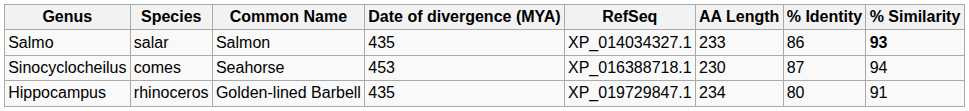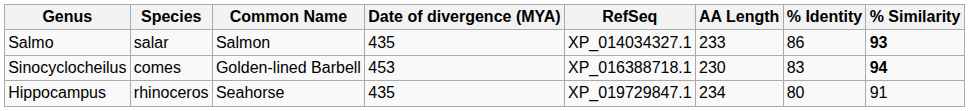 <table class="wikitable">
 <tr>
 <th>Genus</th>
 <th>Species</th>
 <th>Common Name</th>
 <th>Date of divergence (MYA)</th>
 <th>RefSeq</th>
 <th>AA Length</th>
 <th>% Identity</th>
 <th>% Similarity</th>
 </tr>
 <tr>
 <td>Salmo</td>
 <td>salar</td>
 <td>Salmon</td>
 <td>435</td>
 <td>XP_014034327.1</td>
 <td>233</td>
 <td>86</td>
 <td><strong>93</strong></td>
 </tr>
 <tr>
 <td>Sinocyclocheilus</td>
 <td>comes</td>
-<td>Seahorse</td>
+<td>Golden-lined Barbell</td>
 <td>453</td>
 <td>XP_016388718.1</td>
 <td>230</td>
-<td>87</td>
-<td>94</td>
+<td>83</td>
+<td><strong>94</strong></td>
 </tr>
 <tr>
 <td>Hippocampus</td>
 <td>rhinoceros</td>
-<td>Golden-lined Barbell</td>
+<td>Seahorse</td>
 <td>435</td>
 <td>XP_019729847.1</td>
 <td>234</td>
 <td>80</td>
 <td>91</td>
 </tr>
 </table>
